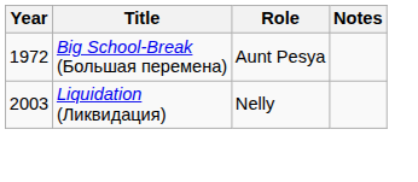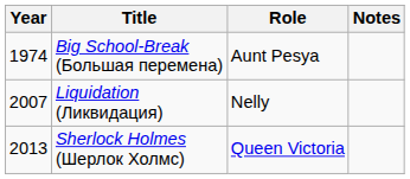 <table class="wikitable sortable">
 <tr>
 <th>Year</th>
 <th>Title</th>
 <th>Role</th>
 <th class="unsortable">Notes</th>
 </tr>
 <tr>
-<td>1972</td>
+<td>1974</td>
 <td><em><a href='#'>Big School-Break</a></em><br>(Большая перемена)</td>
 <td>Aunt Pesya</td>
 <td></td>
 </tr>
 <tr>
-<td>2003</td>
+<td>2007</td>
 <td><em><a href='#'>Liquidation</a></em><br>(Ликвидация)</td>
 <td>Nelly</td>
 <td></td>
 </tr>
+<tr>
+<td>2013</td>
+<td><em><a href='#'>Sherlock Holmes</a></em><br>(Шерлок Холмс)</td>
+<td><a href='#'>Queen Victoria</a></td>
+<td></td>
+</tr>
 </table>
